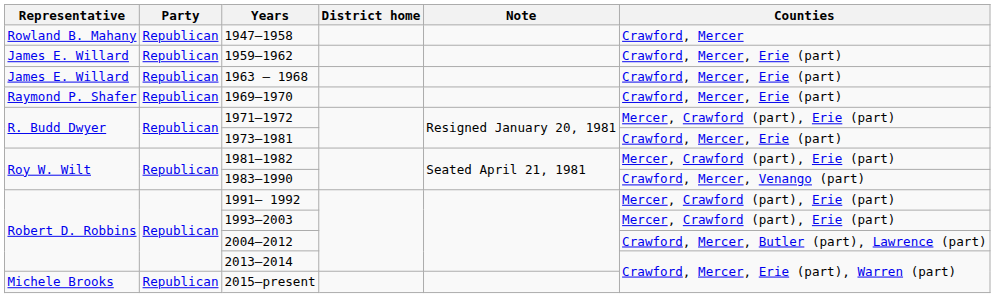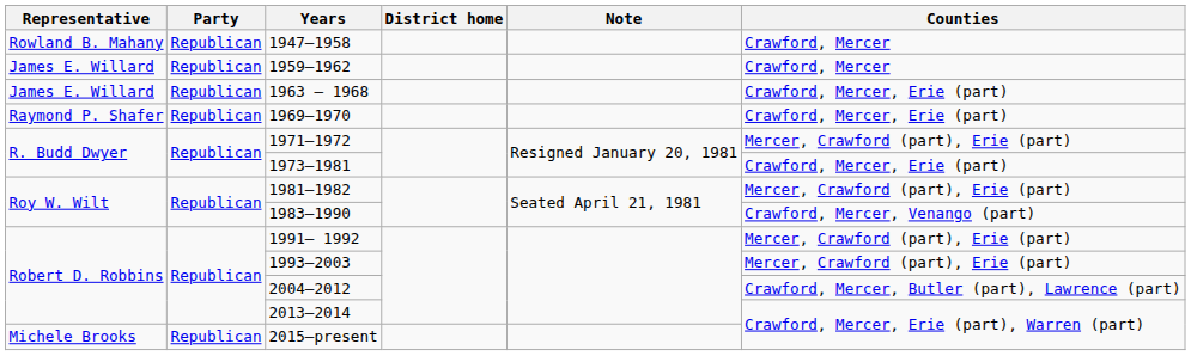 <table class=wikitable>
 <tr valign=bottom>
 <th>Representative</th>
 <th>Party</th>
 <th>Years</th>
 <th>District home</th>
 <th>Note</th>
 <th>Counties</th>
 </tr>
 <tr>
 <td><a href='#'>Rowland B. Mahany</a></td>
 <td><a href='#'>Republican</a></td>
 <td>1947–1958</td>
 <td></td>
 <td></td>
 <td><a href='#'>Crawford</a>, <a href='#'>Mercer</a></td>
 </tr>
 <tr>
 <td><a href='#'>James E. Willard</a></td>
 <td><a href='#'>Republican</a></td>
 <td>1959–1962</td>
 <td></td>
 <td></td>
-<td><a href='#'>Crawford</a>, <a href='#'>Mercer</a>, <a href='#'>Erie</a> (part)</td>
+<td><a href='#'>Crawford</a>, <a href='#'>Mercer</a></td>
 </tr>
 <tr>
 <td><a href='#'>James E. Willard</a></td>
 <td><a href='#'>Republican</a></td>
 <td>1963 – 1968</td>
 <td></td>
 <td></td>
 <td><a href='#'>Crawford</a>, <a href='#'>Mercer</a>, <a href='#'>Erie</a> (part)</td>
 </tr>
 <tr>
 <td><a href='#'>Raymond P. Shafer</a></td>
 <td><a href='#'>Republican</a></td>
 <td>1969–1970</td>
 <td></td>
 <td></td>
 <td><a href='#'>Crawford</a>, <a href='#'>Mercer</a>, <a href='#'>Erie</a> (part)</td>
 </tr>
 <tr>
 <td rowspan=2><a href='#'>R. Budd Dwyer</a></td>
 <td rowspan=2><a href='#'>Republican</a></td>
 <td>1971–1972</td>
 <td rowspan=2> </td>
 <td rowspan=2>Resigned January 20, 1981</td>
 <td><a href='#'>Mercer</a>, <a href='#'>Crawford</a> (part), <a href='#'>Erie</a> (part)</td>
 </tr>
 <tr>
 <td>1973–1981</td>
 <td><a href='#'>Crawford</a>, <a href='#'>Mercer</a>, <a href='#'>Erie</a> (part)</td>
 </tr>
 <tr>
 <td rowspan=2><a href='#'>Roy W. Wilt</a></td>
 <td rowspan=2><a href='#'>Republican</a></td>
 <td>1981–1982</td>
 <td rowspan=2> </td>
 <td rowspan=2>Seated April 21, 1981</td>
 <td><a href='#'>Mercer</a>, <a href='#'>Crawford</a> (part), <a href='#'>Erie</a> (part)</td>
 </tr>
 <tr>
 <td>1983–1990</td>
 <td><a href='#'>Crawford</a>, <a href='#'>Mercer</a>, <a href='#'>Venango</a> (part)</td>
 </tr>
 <tr>
 <td rowspan=4><a href='#'>Robert D. Robbins</a></td>
 <td rowspan=4><a href='#'>Republican</a></td>
 <td>1991– 1992</td>
 <td rowspan=4> </td>
 <td rowspan=4> </td>
 <td><a href='#'>Mercer</a>, <a href='#'>Crawford</a> (part), <a href='#'>Erie</a> (part)</td>
 </tr>
 <tr>
 <td>1993–2003</td>
 <td><a href='#'>Mercer</a>, <a href='#'>Crawford</a> (part), <a href='#'>Erie</a> (part)</td>
 </tr>
 <tr>
 <td>2004–2012</td>
 <td><a href='#'>Crawford</a>, <a href='#'>Mercer</a>, <a href='#'>Butler</a> (part), <a href='#'>Lawrence</a> (part)</td>
 </tr>
 <tr>
 <td>2013–2014</td>
 <td rowspan=2><a href='#'>Crawford</a>, <a href='#'>Mercer</a>, <a href='#'>Erie</a> (part), <a href='#'>Warren</a> (part)</td>
 </tr>
 <tr>
 <td><a href='#'>Michele Brooks</a></td>
 <td><a href='#'>Republican</a></td>
 <td>2015–present</td>
 <td></td>
 <td></td>
 </tr>
 </table>
